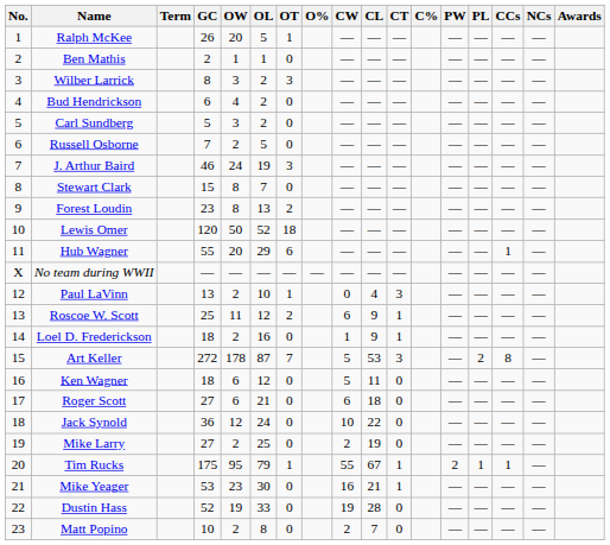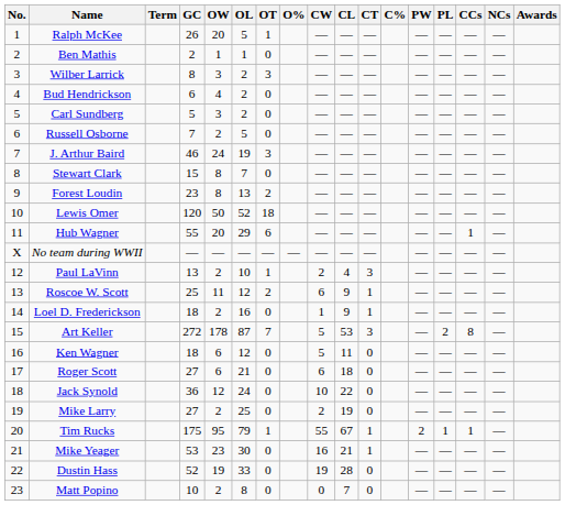 <table class="wikitable sortable" style="text-align:center">
 <tr>
 <th>No.</th>
 <th>Name</th>
 <th>Term</th>
 <th>GC</th>
 <th>OW</th>
 <th>OL</th>
 <th>OT</th>
 <th>O%</th>
 <th>CW</th>
 <th>CL</th>
 <th>CT</th>
 <th>C%</th>
 <th>PW</th>
 <th>PL</th>
 <th>CCs</th>
 <th>NCs</th>
 <th class="unsortable">Awards</th>
 </tr>
 <tr>
 <td>1</td>
 <td><a href='#'>Ralph McKee</a></td>
 <td></td>
 <td>26</td>
 <td>20</td>
 <td>5</td>
 <td>1</td>
 <td></td>
 <td>—</td>
 <td>—</td>
 <td>—</td>
 <td></td>
 <td>—</td>
 <td>—</td>
 <td>—</td>
 <td>—</td>
 <td></td>
 </tr>
 <tr>
 <td>2</td>
 <td><a href='#'>Ben Mathis</a></td>
 <td></td>
 <td>2</td>
 <td>1</td>
 <td>1</td>
 <td>0</td>
 <td></td>
 <td>—</td>
 <td>—</td>
 <td>—</td>
 <td></td>
 <td>—</td>
 <td>—</td>
 <td>—</td>
 <td>—</td>
 <td></td>
 </tr>
 <tr>
 <td>3</td>
 <td><a href='#'>Wilber Larrick</a></td>
 <td></td>
 <td>8</td>
 <td>3</td>
 <td>2</td>
 <td>3</td>
 <td></td>
 <td>—</td>
 <td>—</td>
 <td>—</td>
 <td></td>
 <td>—</td>
 <td>—</td>
 <td>—</td>
 <td>—</td>
 <td></td>
 </tr>
 <tr>
 <td>4</td>
 <td><a href='#'>Bud Hendrickson</a></td>
 <td></td>
 <td>6</td>
 <td>4</td>
 <td>2</td>
 <td>0</td>
 <td></td>
 <td>—</td>
 <td>—</td>
 <td>—</td>
 <td></td>
 <td>—</td>
 <td>—</td>
 <td>—</td>
 <td>—</td>
 <td></td>
 </tr>
 <tr>
 <td>5</td>
 <td><a href='#'>Carl Sundberg</a></td>
 <td></td>
 <td>5</td>
 <td>3</td>
 <td>2</td>
 <td>0</td>
 <td></td>
 <td>—</td>
 <td>—</td>
 <td>—</td>
 <td></td>
 <td>—</td>
 <td>—</td>
 <td>—</td>
 <td>—</td>
 <td></td>
 </tr>
 <tr>
 <td>6</td>
 <td><a href='#'>Russell Osborne</a></td>
 <td></td>
 <td>7</td>
 <td>2</td>
 <td>5</td>
 <td>0</td>
 <td></td>
 <td>—</td>
 <td>—</td>
 <td>—</td>
 <td></td>
 <td>—</td>
 <td>—</td>
 <td>—</td>
 <td>—</td>
 <td></td>
 </tr>
 <tr>
 <td>7</td>
 <td><a href='#'>J. Arthur Baird</a></td>
 <td></td>
 <td>46</td>
 <td>24</td>
 <td>19</td>
 <td>3</td>
 <td></td>
 <td>—</td>
 <td>—</td>
 <td>—</td>
 <td></td>
 <td>—</td>
 <td>—</td>
 <td>—</td>
 <td>—</td>
 <td></td>
 </tr>
 <tr>
 <td>8</td>
 <td><a href='#'>Stewart Clark</a></td>
 <td></td>
 <td>15</td>
 <td>8</td>
 <td>7</td>
 <td>0</td>
 <td></td>
 <td>—</td>
 <td>—</td>
 <td>—</td>
 <td></td>
 <td>—</td>
 <td>—</td>
 <td>—</td>
 <td>—</td>
 <td></td>
 </tr>
 <tr>
 <td>9</td>
 <td><a href='#'>Forest Loudin</a></td>
 <td></td>
 <td>23</td>
 <td>8</td>
 <td>13</td>
 <td>2</td>
 <td></td>
 <td>—</td>
 <td>—</td>
 <td>—</td>
 <td></td>
 <td>—</td>
 <td>—</td>
 <td>—</td>
 <td>—</td>
 <td></td>
 </tr>
 <tr>
 <td>10</td>
 <td><a href='#'>Lewis Omer</a></td>
 <td></td>
 <td>120</td>
 <td>50</td>
 <td>52</td>
 <td>18</td>
 <td></td>
 <td>—</td>
 <td>—</td>
 <td>—</td>
 <td></td>
 <td>—</td>
 <td>—</td>
 <td>—</td>
 <td>—</td>
 <td></td>
 </tr>
 <tr>
 <td>11</td>
 <td><a href='#'>Hub Wagner</a></td>
 <td></td>
 <td>55</td>
 <td>20</td>
 <td>29</td>
 <td>6</td>
 <td></td>
 <td>—</td>
 <td>—</td>
 <td>—</td>
 <td></td>
 <td>—</td>
 <td>—</td>
 <td>1</td>
 <td>—</td>
 <td></td>
 </tr>
 <tr>
 <td>X</td>
 <td><em>No team during WWII</em></td>
 <td></td>
 <td>—</td>
 <td>—</td>
 <td>—</td>
 <td>—</td>
 <td>—</td>
 <td>—</td>
 <td>—</td>
 <td>—</td>
 <td></td>
 <td>—</td>
 <td>—</td>
 <td>—</td>
 <td>—</td>
 <td></td>
 </tr>
 <tr>
 <td>12</td>
 <td><a href='#'>Paul LaVinn</a></td>
 <td></td>
 <td>13</td>
 <td>2</td>
 <td>10</td>
 <td>1</td>
 <td></td>
-<td>0</td>
+<td>2</td>
 <td>4</td>
 <td>3</td>
 <td></td>
 <td>—</td>
 <td>—</td>
 <td>—</td>
 <td>—</td>
 <td></td>
 </tr>
 <tr>
 <td>13</td>
 <td><a href='#'>Roscoe W. Scott</a></td>
 <td></td>
 <td>25</td>
 <td>11</td>
 <td>12</td>
 <td>2</td>
 <td></td>
 <td>6</td>
 <td>9</td>
 <td>1</td>
 <td></td>
 <td>—</td>
 <td>—</td>
 <td>—</td>
 <td>—</td>
 <td></td>
 </tr>
 <tr>
 <td>14</td>
 <td><a href='#'>Loel D. Frederickson</a></td>
 <td></td>
 <td>18</td>
 <td>2</td>
 <td>16</td>
 <td>0</td>
 <td></td>
 <td>1</td>
 <td>9</td>
 <td>1</td>
 <td></td>
 <td>—</td>
 <td>—</td>
 <td>—</td>
 <td>—</td>
 <td></td>
 </tr>
 <tr>
 <td>15</td>
 <td><a href='#'>Art Keller</a></td>
 <td></td>
 <td>272</td>
 <td>178</td>
 <td>87</td>
 <td>7</td>
 <td></td>
 <td>5</td>
 <td>53</td>
 <td>3</td>
 <td></td>
 <td>—</td>
 <td>2</td>
 <td>8</td>
 <td>—</td>
 <td></td>
 </tr>
 <tr>
 <td>16</td>
 <td><a href='#'>Ken Wagner</a></td>
 <td></td>
 <td>18</td>
 <td>6</td>
 <td>12</td>
 <td>0</td>
 <td></td>
 <td>5</td>
 <td>11</td>
 <td>0</td>
 <td></td>
 <td>—</td>
 <td>—</td>
 <td>—</td>
 <td>—</td>
 <td></td>
 </tr>
 <tr>
 <td>17</td>
 <td><a href='#'>Roger Scott</a></td>
 <td></td>
 <td>27</td>
 <td>6</td>
 <td>21</td>
 <td>0</td>
 <td></td>
 <td>6</td>
 <td>18</td>
 <td>0</td>
 <td></td>
 <td>—</td>
 <td>—</td>
 <td>—</td>
 <td>—</td>
 <td></td>
 </tr>
 <tr>
 <td>18</td>
 <td><a href='#'>Jack Synold</a></td>
 <td></td>
 <td>36</td>
 <td>12</td>
 <td>24</td>
 <td>0</td>
 <td></td>
 <td>10</td>
 <td>22</td>
 <td>0</td>
 <td></td>
 <td>—</td>
 <td>—</td>
 <td>—</td>
 <td>—</td>
 <td></td>
 </tr>
 <tr>
 <td>19</td>
 <td><a href='#'>Mike Larry</a></td>
 <td></td>
 <td>27</td>
 <td>2</td>
 <td>25</td>
 <td>0</td>
 <td></td>
 <td>2</td>
 <td>19</td>
 <td>0</td>
 <td></td>
 <td>—</td>
 <td>—</td>
 <td>—</td>
 <td>—</td>
 <td></td>
 </tr>
 <tr>
 <td>20</td>
 <td><a href='#'>Tim Rucks</a></td>
 <td></td>
 <td>175</td>
 <td>95</td>
 <td>79</td>
 <td>1</td>
 <td></td>
 <td>55</td>
 <td>67</td>
 <td>1</td>
 <td></td>
 <td>2</td>
 <td>1</td>
 <td>1</td>
 <td>—</td>
 <td></td>
 </tr>
 <tr>
 <td>21</td>
 <td><a href='#'>Mike Yeager</a></td>
 <td></td>
 <td>53</td>
 <td>23</td>
 <td>30</td>
 <td>0</td>
 <td></td>
 <td>16</td>
 <td>21</td>
 <td>1</td>
 <td></td>
 <td>—</td>
 <td>—</td>
 <td>—</td>
 <td>—</td>
 <td></td>
 </tr>
 <tr>
 <td>22</td>
 <td><a href='#'>Dustin Hass</a></td>
 <td></td>
 <td>52</td>
 <td>19</td>
 <td>33</td>
 <td>0</td>
 <td></td>
 <td>19</td>
 <td>28</td>
 <td>0</td>
 <td></td>
 <td>—</td>
 <td>—</td>
 <td>—</td>
 <td>—</td>
 <td></td>
 </tr>
 <tr>
 <td>23</td>
 <td><a href='#'>Matt Popino</a></td>
 <td></td>
 <td>10</td>
 <td>2</td>
 <td>8</td>
 <td>0</td>
 <td></td>
-<td>2</td>
+<td>0</td>
 <td>7</td>
 <td>0</td>
 <td></td>
 <td>—</td>
 <td>—</td>
 <td>—</td>
 <td>—</td>
 <td></td>
 </tr>
 </table>
